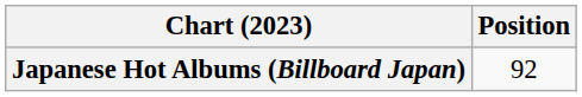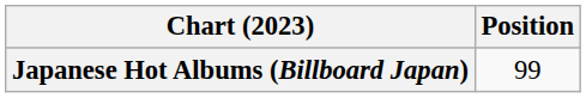 <table class="wikitable sortable plainrowheaders" style="text-align:center">
 <tr>
 <th scope="col">Chart (2023)</th>
 <th scope="col">Position</th>
 </tr>
 <tr>
 <th scope="row">Japanese Hot Albums (<em>Billboard Japan</em>)</th>
-<td>92</td>
+<td>99</td>
 </tr>
 </table>
